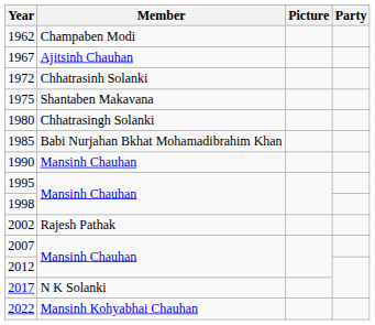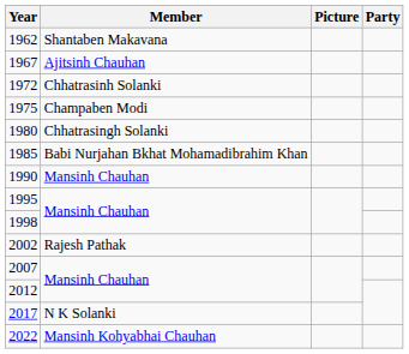 <table class="wikitable sortable">
 <tr>
 <th>Year</th>
 <th>Member</th>
 <th>Picture</th>
 <th colspan="2">Party</th>
 </tr>
 <tr>
 <td>1962</td>
-<td>Champaben Modi</td>
+<td>Shantaben Makavana</td>
 <td></td>
 <td></td>
 </tr>
 <tr>
 <td>1967</td>
 <td><a href='#'>Ajitsinh Chauhan</a></td>
 <td></td>
 <td></td>
 </tr>
 <tr>
 <td>1972</td>
 <td>Chhatrasinh Solanki</td>
 <td></td>
 <td></td>
 </tr>
 <tr>
 <td>1975</td>
-<td>Shantaben Makavana</td>
+<td>Champaben Modi</td>
 <td></td>
 <td></td>
 </tr>
 <tr>
 <td>1980</td>
 <td>Chhatrasingh Solanki</td>
 <td></td>
 <td></td>
 </tr>
 <tr>
 <td>1985</td>
 <td>Babi Nurjahan Bkhat Mohamadibrahim Khan</td>
 <td></td>
 </tr>
 <tr>
 <td>1990</td>
 <td><a href='#'>Mansinh Chauhan</a></td>
 <td></td>
 <td></td>
 </tr>
 <tr>
 <td>1995</td>
 <td rowspan=2><a href='#'>Mansinh Chauhan</a></td>
 <td rowspan="2"></td>
 <td></td>
 </tr>
 <tr>
 <td>1998</td>
 <td></td>
 </tr>
 <tr>
 <td>2002</td>
 <td>Rajesh Pathak</td>
 <td></td>
 <td></td>
 </tr>
 <tr>
 <td>2007</td>
 <td rowspan=2><a href='#'>Mansinh Chauhan</a></td>
 <td rowspan="2"></td>
 <td></td>
 </tr>
 <tr>
 <td>2012</td>
 </tr>
 <tr>
 <td><a href='#'>2017</a></td>
 <td>N K Solanki</td>
 <td></td>
 </tr>
 <tr>
 <td><a href='#'>2022</a></td>
 <td><a href='#'>Mansinh Kohyabhai Chauhan</a></td>
 <td></td>
 <td></td>
 </tr>
 </table>
